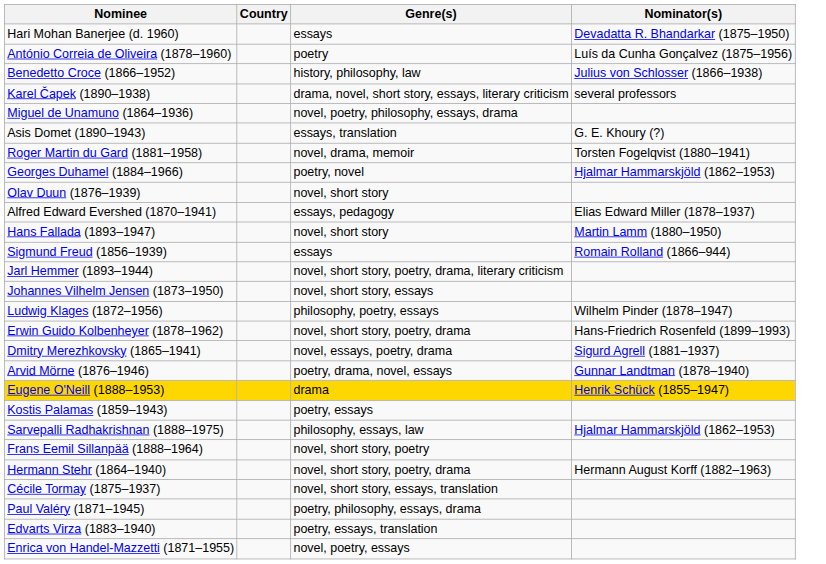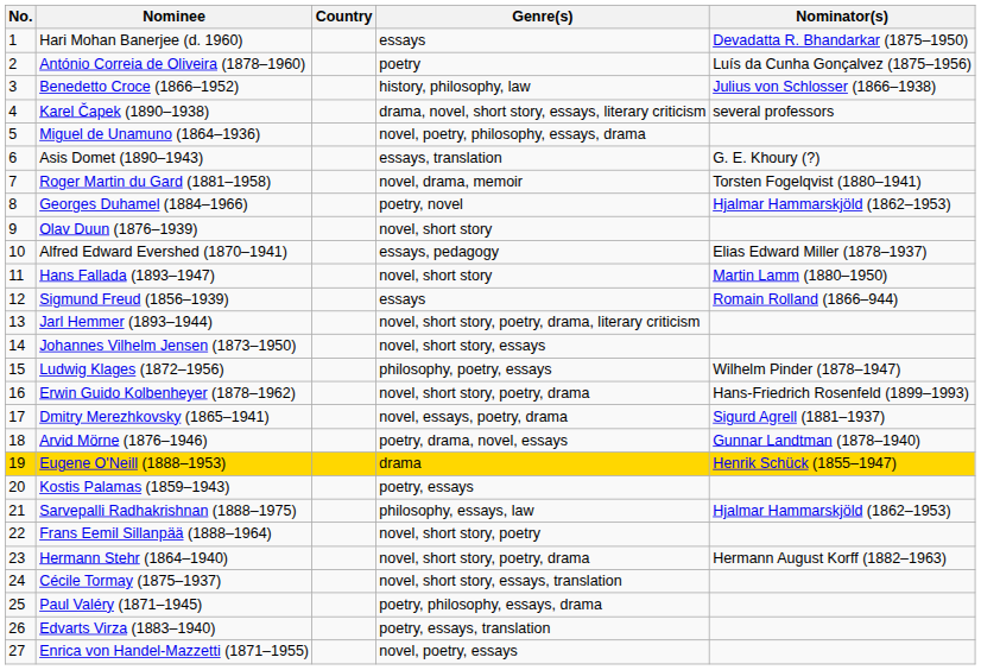 <table class="sortable wikitable mw-collapsible">
 <tr>
+<th scope="col">No.</th>
 <th scope="col">Nominee</th>
 <th scope="col">Country</th>
 <th scope="col">Genre(s)</th>
 <th scope="col">Nominator(s)</th>
 </tr>
 <tr>
+<td>1</td>
 <td>Hari Mohan Banerjee (d. 1960)</td>
 <td></td>
 <td>essays</td>
 <td><a href='#'>Devadatta R. Bhandarkar</a> (1875–1950)</td>
 </tr>
 <tr>
+<td>2</td>
 <td><a href='#'>António Correia de Oliveira</a> (1878–1960)</td>
 <td></td>
 <td>poetry</td>
 <td>Luís da Cunha Gonçalvez (1875–1956)</td>
 </tr>
 <tr>
+<td>3</td>
 <td><a href='#'>Benedetto Croce</a> (1866–1952)</td>
 <td></td>
 <td>history, philosophy, law</td>
 <td><a href='#'>Julius von Schlosser</a> (1866–1938)</td>
 </tr>
 <tr>
+<td>4</td>
 <td><a href='#'>Karel Čapek</a> (1890–1938)</td>
 <td></td>
 <td>drama, novel, short story, essays, literary criticism</td>
 <td>several professors</td>
 </tr>
 <tr>
+<td>5</td>
 <td><a href='#'>Miguel de Unamuno</a> (1864–1936)</td>
 <td></td>
 <td>novel, poetry, philosophy, essays, drama</td>
 <td></td>
 </tr>
 <tr>
+<td>6</td>
 <td>Asis Domet (1890–1943)</td>
 <td></td>
 <td>essays, translation</td>
 <td>G. E. Khoury (?)</td>
 </tr>
 <tr>
+<td>7</td>
 <td><a href='#'>Roger Martin du Gard</a> (1881–1958)</td>
 <td></td>
 <td>novel, drama, memoir</td>
 <td>Torsten Fogelqvist (1880–1941)</td>
 </tr>
 <tr>
+<td>8</td>
 <td><a href='#'>Georges Duhamel</a> (1884–1966)</td>
 <td></td>
 <td>poetry, novel</td>
 <td><a href='#'>Hjalmar Hammarskjöld</a> (1862–1953)</td>
 </tr>
 <tr>
+<td>9</td>
 <td><a href='#'>Olav Duun</a> (1876–1939)</td>
 <td></td>
 <td>novel, short story</td>
 <td></td>
 </tr>
 <tr>
+<td>10</td>
 <td>Alfred Edward Evershed (1870–1941)</td>
 <td></td>
 <td>essays, pedagogy</td>
 <td>Elias Edward Miller (1878–1937)</td>
 </tr>
 <tr>
+<td>11</td>
 <td><a href='#'>Hans Fallada</a> (1893–1947)</td>
 <td></td>
 <td>novel, short story</td>
 <td><a href='#'>Martin Lamm</a> (1880–1950)</td>
 </tr>
 <tr>
+<td>12</td>
 <td><a href='#'>Sigmund Freud</a> (1856–1939)</td>
 <td></td>
 <td>essays</td>
 <td> <a href='#'>Romain Rolland</a> (1866–944)</td>
 </tr>
 <tr>
+<td>13</td>
 <td><a href='#'>Jarl Hemmer</a> (1893–1944)</td>
 <td></td>
 <td>novel, short story, poetry, drama, literary criticism</td>
 <td></td>
 </tr>
 <tr>
+<td>14</td>
 <td><a href='#'>Johannes Vilhelm Jensen</a> (1873–1950)</td>
 <td></td>
 <td>novel, short story, essays</td>
 <td></td>
 </tr>
 <tr>
+<td>15</td>
 <td><a href='#'>Ludwig Klages</a> (1872–1956)</td>
 <td></td>
 <td>philosophy, poetry, essays</td>
 <td>Wilhelm Pinder (1878–1947)</td>
 </tr>
 <tr>
+<td>16</td>
 <td><a href='#'>Erwin Guido Kolbenheyer</a> (1878–1962)</td>
 <td></td>
 <td>novel, short story, poetry, drama</td>
 <td>Hans-Friedrich Rosenfeld (1899–1993)</td>
 </tr>
 <tr>
+<td>17</td>
 <td><a href='#'>Dmitry Merezhkovsky</a> (1865–1941)</td>
 <td></td>
 <td>novel, essays, poetry, drama</td>
 <td><a href='#'>Sigurd Agrell</a> (1881–1937)</td>
 </tr>
 <tr>
+<td>18</td>
 <td><a href='#'>Arvid Mörne</a> (1876–1946)</td>
 <td></td>
 <td>poetry, drama, novel, essays</td>
 <td><a href='#'>Gunnar Landtman</a> (1878–1940)</td>
 </tr>
 <tr>
+<td style="background:gold;white-space:nowrap">19</td>
 <td style="background:gold;white-space:nowrap"><a href='#'>Eugene O'Neill</a> (1888–1953)</td>
 <td style="background:gold;white-space:nowrap"></td>
 <td style="background:gold;white-space:nowrap">drama</td>
 <td style="background:gold;white-space:nowrap"><a href='#'>Henrik Schück</a> (1855–1947)</td>
 </tr>
 <tr>
+<td>20</td>
 <td><a href='#'>Kostis Palamas</a> (1859–1943)</td>
 <td></td>
 <td>poetry, essays</td>
 <td></td>
 </tr>
 <tr>
+<td>21</td>
 <td><a href='#'>Sarvepalli Radhakrishnan</a> (1888–1975)</td>
 <td></td>
 <td>philosophy, essays, law</td>
 <td><a href='#'>Hjalmar Hammarskjöld</a> (1862–1953)</td>
 </tr>
 <tr>
+<td>22</td>
 <td><a href='#'>Frans Eemil Sillanpää</a> (1888–1964)</td>
 <td></td>
 <td>novel, short story, poetry</td>
 <td></td>
 </tr>
 <tr>
+<td>23</td>
 <td><a href='#'>Hermann Stehr</a> (1864–1940)</td>
 <td></td>
 <td>novel, short story, poetry, drama</td>
 <td>Hermann August Korff (1882–1963)</td>
 </tr>
 <tr>
+<td>24</td>
 <td><a href='#'>Cécile Tormay</a> (1875–1937)</td>
 <td></td>
 <td>novel, short story, essays, translation</td>
 <td></td>
 </tr>
 <tr>
+<td>25</td>
 <td><a href='#'>Paul Valéry</a> (1871–1945)</td>
 <td></td>
 <td>poetry, philosophy, essays, drama</td>
 <td></td>
 </tr>
 <tr>
+<td>26</td>
 <td><a href='#'>Edvarts Virza</a> (1883–1940)</td>
 <td></td>
 <td>poetry, essays, translation</td>
 <td></td>
 </tr>
 <tr>
+<td>27</td>
 <td><a href='#'>Enrica von Handel-Mazzetti</a> (1871–1955)</td>
 <td></td>
 <td>novel, poetry, essays</td>
 <td></td>
 </tr>
 </table>
